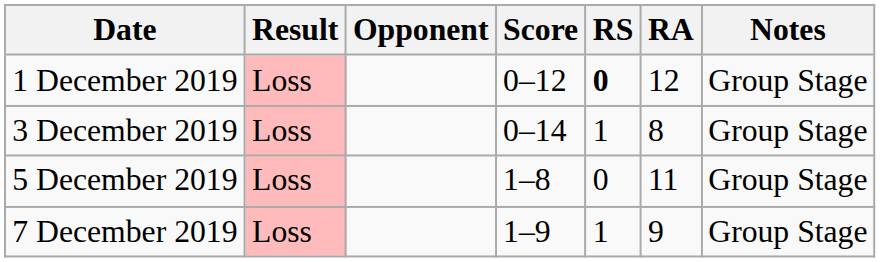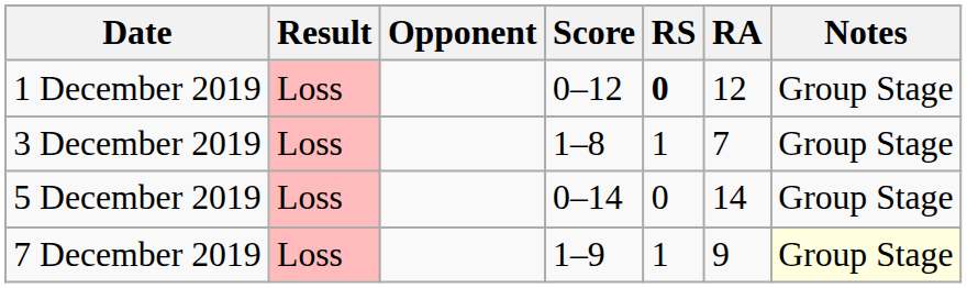 <table class="wikitable">
 <tr>
 <th>Date</th>
 <th>Result</th>
 <th>Opponent</th>
 <th>Score</th>
 <th>RS</th>
 <th>RA</th>
 <th>Notes</th>
 </tr>
 <tr>
 <td>1 December 2019</td>
 <td style="background-color:#FFBBBB;">Loss</td>
 <td></td>
 <td>0–12</td>
 <td><strong>0</strong></td>
 <td>12</td>
 <td>Group Stage</td>
 </tr>
 <tr>
 <td>3 December 2019</td>
 <td style="background-color:#FFBBBB;">Loss</td>
 <td></td>
-<td>0–14</td>
+<td>1–8</td>
 <td>1</td>
-<td>8</td>
+<td>7</td>
 <td>Group Stage</td>
 </tr>
 <tr>
 <td>5 December 2019</td>
 <td style="background-color:#FFBBBB;">Loss</td>
 <td></td>
-<td>1–8</td>
+<td>0–14</td>
 <td>0</td>
-<td>11</td>
+<td>14</td>
 <td>Group Stage</td>
 </tr>
 <tr>
 <td>7 December 2019</td>
 <td style="background-color:#FFBBBB;">Loss</td>
 <td></td>
 <td>1–9</td>
 <td>1</td>
 <td>9</td>
-<td>Group Stage</td>
+<td style="background: lightyellow;">Group Stage</td>
 </tr>
 </table>
